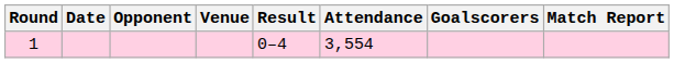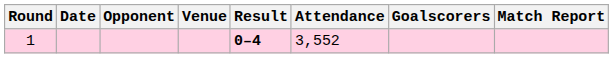 <table class="wikitable">
 <tr>
 <th>Round</th>
 <th>Date</th>
 <th>Opponent</th>
 <th>Venue</th>
 <th>Result</th>
 <th>Attendance</th>
 <th>Goalscorers</th>
 <th>Match Report</th>
 </tr>
 <tr style="background-color: #ffd0e3;">
 <td align="center">1</td>
 <td></td>
 <td></td>
 <td></td>
-<td>0–4</td>
-<td>3,554</td>
+<td><strong>0–4</strong></td>
+<td>3,552</td>
 <td></td>
 <td></td>
 </tr>
 </table>
